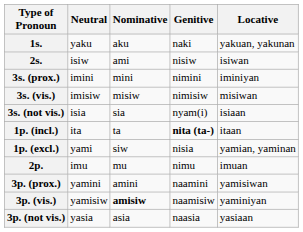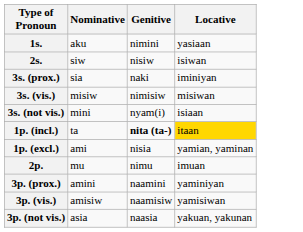 <table class="wikitable">
 <tr>
 <th>Type of<br> Pronoun</th>
-<th c=01>Neutral</th>
 <th c=02>Nominative</th>
 <th c=03>Genitive</th>
 <th c=04>Locative</th>
 </tr>
 <tr>
 <th>1s.</th>
-<td c=01>yaku</td>
 <td c=02>aku</td>
-<td c=03>naki</td>
-<td c=04>yakuan, yakunan</td>
+<td c=03>nimini</td>
+<td c=04>yasiaan</td>
 </tr>
 <tr>
 <th>2s.</th>
-<td c=01>isiw</td>
-<td c=02>ami</td>
+<td c=02>siw</td>
 <td c=03>nisiw</td>
 <td c=04>isiwan</td>
 </tr>
 <tr>
 <th>3s. (prox.)</th>
-<td c=01>imini</td>
-<td c=02>mini</td>
-<td c=03>nimini</td>
+<td c=02>sia</td>
+<td c=03>naki</td>
 <td c=04>iminiyan</td>
 </tr>
 <tr>
 <th>3s. (vis.)</th>
-<td c=01>imisiw</td>
 <td c=02>misiw</td>
 <td c=03>nimisiw</td>
 <td c=04>misiwan</td>
 </tr>
 <tr>
 <th>3s. (not vis.)</th>
-<td c=01>isia</td>
-<td c=02>sia</td>
+<td c=02>mini</td>
 <td c=03>nyam(i)</td>
 <td c=04>isiaan</td>
 </tr>
 <tr>
 <th>1p. (incl.)</th>
-<td c=01>ita</td>
 <td c=02>ta</td>
 <td c=03><strong>nita (ta-)</strong></td>
-<td c=04>itaan</td>
+<td c=04 style="background: gold;">itaan</td>
 </tr>
 <tr>
 <th>1p. (excl.)</th>
-<td c=01>yami</td>
-<td c=02>siw</td>
+<td c=02>ami</td>
 <td c=03>nisia</td>
 <td c=04>yamian, yaminan</td>
 </tr>
 <tr>
 <th>2p.</th>
-<td c=01>imu</td>
 <td c=02>mu</td>
 <td c=03>nimu</td>
 <td c=04>imuan</td>
 </tr>
 <tr>
 <th>3p. (prox.)</th>
-<td c=01>yamini</td>
 <td c=02>amini</td>
 <td c=03>naamini</td>
+<td c=04>yaminiyan</td>
+</tr>
+<tr>
+<th>3p. (vis.)</th>
+<td c=02>amisiw</td>
+<td c=03>naamisiw</td>
 <td c=04>yamisiwan</td>
 </tr>
 <tr>
-<th>3p. (vis.)</th>
-<td c=01>yamisiw</td>
-<td c=02><strong>amisiw</strong></td>
-<td c=03>naamisiw</td>
-<td c=04>yaminiyan</td>
-</tr>
-<tr>
 <th>3p. (not vis.)</th>
-<td c=01>yasia</td>
 <td c=02>asia</td>
 <td c=03>naasia</td>
-<td c=04>yasiaan</td>
+<td c=04>yakuan, yakunan</td>
 </tr>
 </table>
